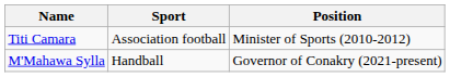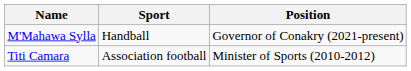 <table class="wikitable sortable">
 <tr>
 <th>Name</th>
 <th>Sport</th>
 <th>Position</th>
 </tr>
 <tr>
+<td data-sort-value="Sylla,M'Mahawa"><a href='#'>M'Mahawa Sylla</a></td>
+<td>Handball</td>
+<td>Governor of Conakry (2021-present)</td>
+</tr>
+<tr>
 <td data-sort-value="Camara,Titi"><a href='#'>Titi Camara</a></td>
 <td>Association football</td>
 <td>Minister of Sports (2010-2012)</td>
 </tr>
-<tr>
-<td data-sort-value="Sylla,M'Mahawa"><a href='#'>M'Mahawa Sylla</a></td>
-<td>Handball</td>
-<td>Governor of Conakry (2021-present)</td>
-</tr>
 </table>
